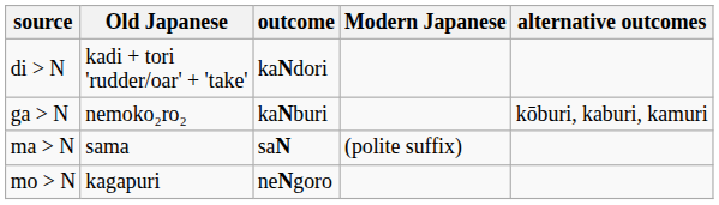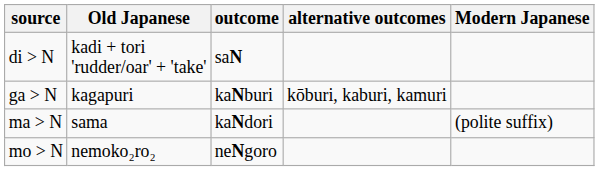 <table class="wikitable">
 <tr>
 <th>source</th>
 <th>Old Japanese</th>
 <th>outcome</th>
+<th>alternative outcomes</th>
 <th>Modern Japanese</th>
-<th>alternative outcomes</th>
 </tr>
 <tr>
 <td>di > N</td>
 <td>kadi + tori<br>'rudder/oar' + 'take'</td>
-<td>ka<strong>N</strong>dori</td>
+<td>sa<strong>N</strong></td>
 <td></td>
 <td></td>
 </tr>
 <tr>
 <td>ga > N</td>
-<td>nemoko₂ro₂</td>
+<td>kagapuri</td>
 <td>ka<strong>N</strong>buri</td>
+<td>kōburi, kaburi, kamuri</td>
 <td></td>
-<td>kōburi, kaburi, kamuri</td>
 </tr>
 <tr>
 <td>ma > N</td>
 <td>sama</td>
-<td>sa<strong>N</strong></td>
+<td>ka<strong>N</strong>dori</td>
+<td></td>
 <td> (polite suffix)</td>
-<td></td>
 </tr>
 <tr>
 <td>mo > N</td>
-<td>kagapuri</td>
+<td>nemoko₂ro₂</td>
 <td>ne<strong>N</strong>goro</td>
 <td></td>
 <td></td>
 </tr>
 </table>
